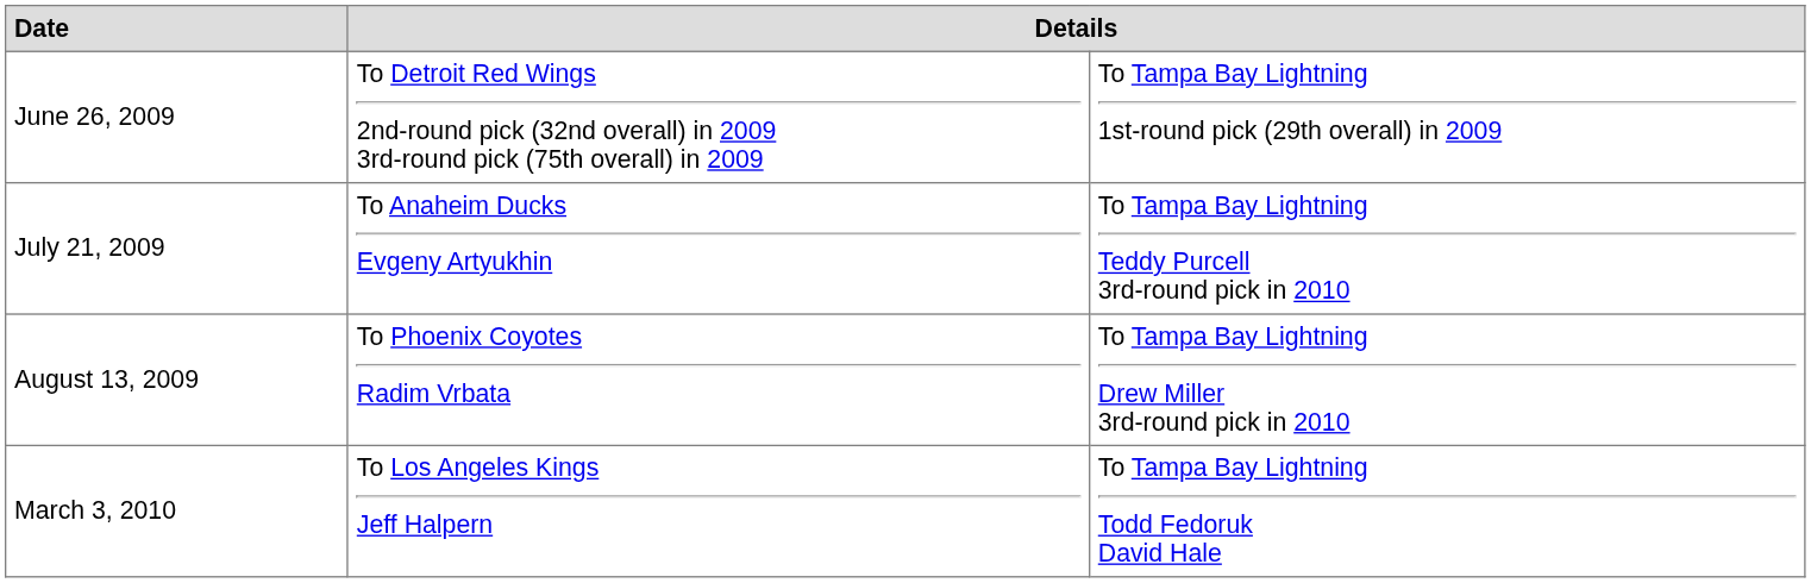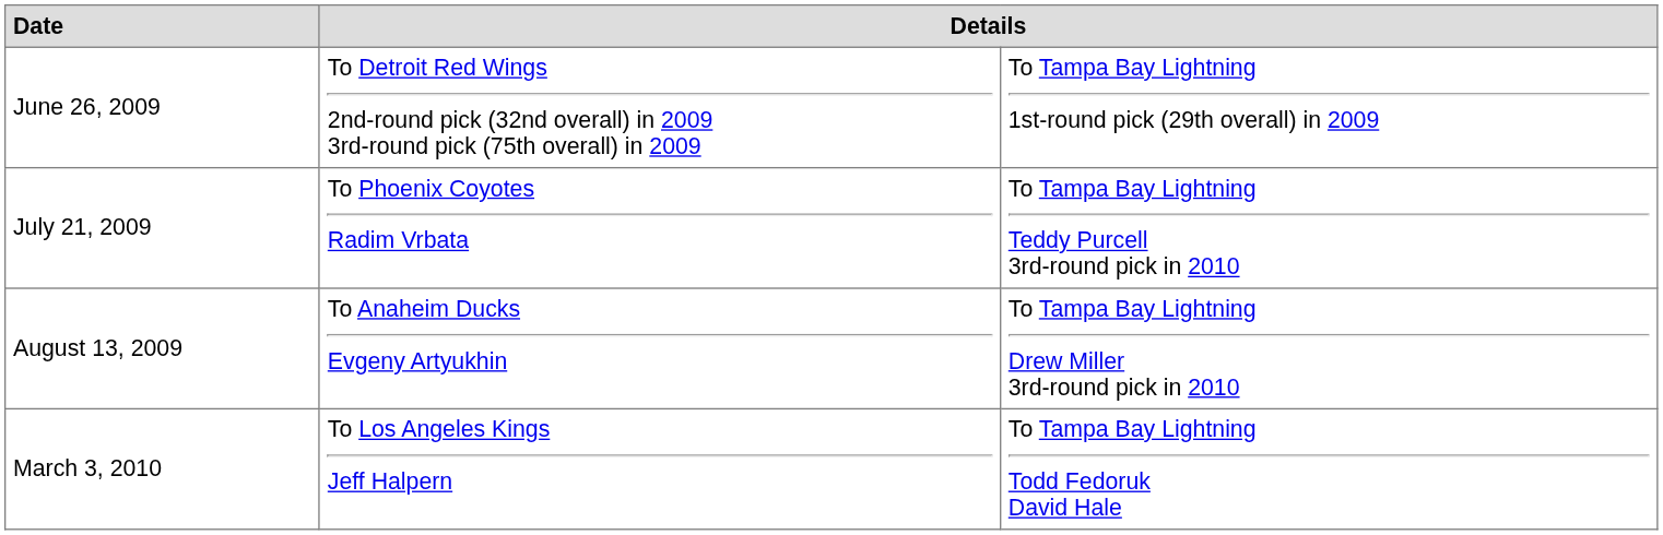 <table border="1"  cellpadding="5" style="border-collapse:collapse; width:90%;">
 <tr style="background:#ddd;">
 <th style="text-align:left;">Date</th>
 <th colspan="2">Details</th>
 </tr>
 <tr>
 <td>June 26, 2009</td>
 <td valign="top">To <a href='#'>Detroit Red Wings</a> <hr>2nd-round pick (32nd overall) in <a href='#'>2009</a><br>3rd-round pick (75th overall) in <a href='#'>2009</a></td>
 <td valign="top">To <a href='#'>Tampa Bay Lightning</a> <hr>1st-round pick (29th overall) in <a href='#'>2009</a></td>
 </tr>
 <tr>
 <td>July 21, 2009</td>
-<td valign="top">To <a href='#'>Anaheim Ducks</a> <hr><a href='#'>Evgeny Artyukhin</a></td>
+<td valign="top">To <a href='#'>Phoenix Coyotes</a> <hr><a href='#'>Radim Vrbata</a></td>
 <td valign="top">To <a href='#'>Tampa Bay Lightning</a> <hr><a href='#'>Teddy Purcell</a><br>3rd-round pick in <a href='#'>2010</a></td>
 </tr>
 <tr>
 <td>August 13, 2009</td>
-<td valign="top">To <a href='#'>Phoenix Coyotes</a> <hr><a href='#'>Radim Vrbata</a></td>
+<td valign="top">To <a href='#'>Anaheim Ducks</a> <hr><a href='#'>Evgeny Artyukhin</a></td>
 <td valign="top">To <a href='#'>Tampa Bay Lightning</a> <hr><a href='#'>Drew Miller</a><br>3rd-round pick in <a href='#'>2010</a></td>
 </tr>
 <tr>
 <td>March 3, 2010</td>
 <td valign="top">To <a href='#'>Los Angeles Kings</a> <hr><a href='#'>Jeff Halpern</a></td>
 <td valign="top">To <a href='#'>Tampa Bay Lightning</a> <hr><a href='#'>Todd Fedoruk</a><br><a href='#'>David Hale</a></td>
 </tr>
 </table>
